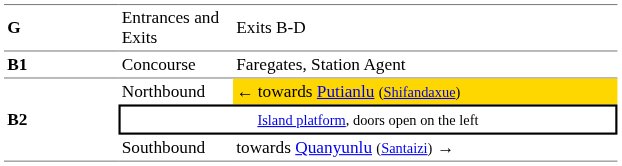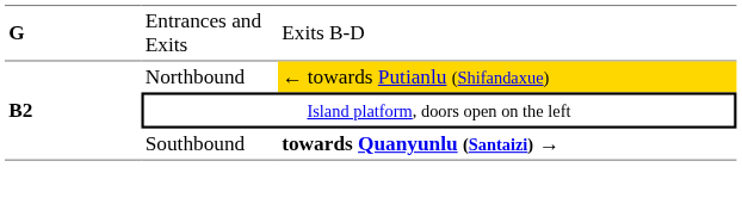 <table cellspacing=0 cellpadding=3>
 <tr>
 <td style="border-top:solid 1px gray;border-bottom:solid 1px gray;" width=100><strong>G</strong></td>
 <td style="border-top:solid 1px gray;border-bottom:solid 1px gray;" width=100>Entrances and Exits</td>
 <td style="border-top:solid 1px gray;border-bottom:solid 1px gray;" width=350>Exits B-D</td>
-</tr>
-<tr>
-<td style="border-bottom:solid 1px gray;"><strong>B1</strong></td>
-<td style="border-bottom:solid 1px gray;">Concourse</td>
-<td style="border-bottom:solid 1px gray;">Faregates, Station Agent</td>
 </tr>
 <tr>
 <td style="border-bottom:solid 1px gray;" rowspan=3><strong>B2</strong></td>
 <td>Northbound</td>
 <td style="background: gold;">←  towards <a href='#'>Putianlu</a> <small>(<a href='#'>Shifandaxue</a>)</small></td>
 </tr>
 <tr>
 <td style="border-right:solid 2px black;border-left:solid 2px black;border-top:solid 2px black;border-bottom:solid 2px black;text-align:center;" colspan=2><small><a href='#'>Island platform</a>, doors open on the left</small></td>
 </tr>
 <tr>
 <td style="border-bottom:solid 1px gray;">Southbound</td>
-<td style="border-bottom:solid 1px gray;">  towards <a href='#'>Quanyunlu</a> <small>(<a href='#'>Santaizi</a>)</small> →</td>
+<td style="border-bottom:solid 1px gray;"><strong>  towards <a href='#'>Quanyunlu</a> <small>(<a href='#'>Santaizi</a>)</small> →</strong></td>
 </tr>
 </table>
